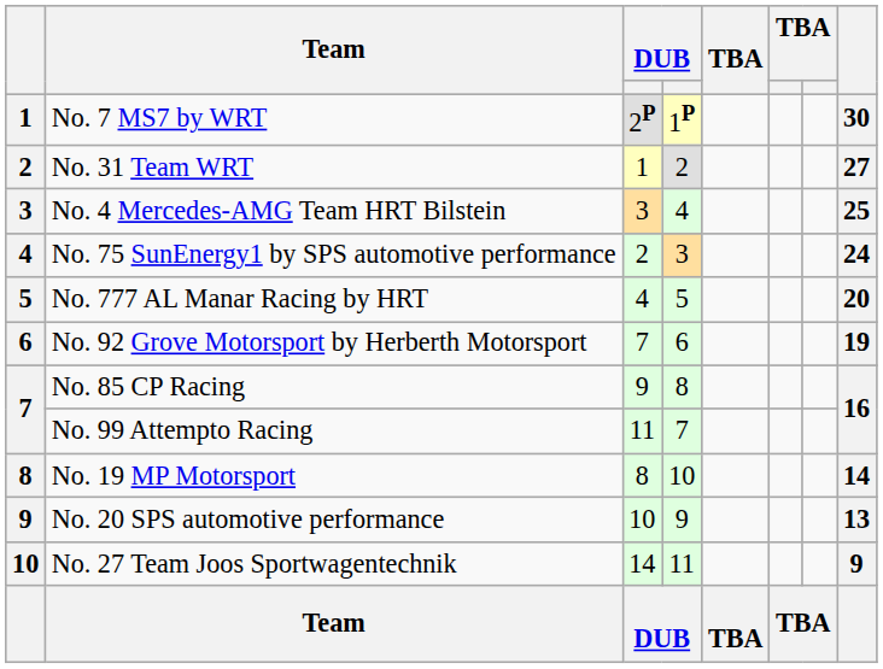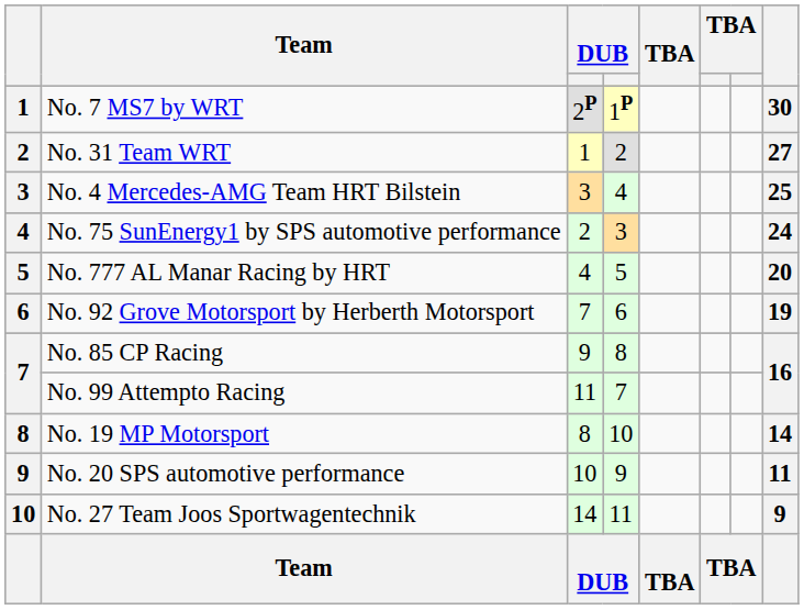 <table align=left| class="wikitable" style="font-size: 85%; text-align: center">
 <tr valign="top">
 <th rowspan=2 valign=middle></th>
 <th rowspan=2 valign=middle>Team</th>
 <th colspan=2><br><a href='#'>DUB</a></th>
 <th rowspan=2><br>TBA</th>
 <th colspan=2>TBA</th>
 <th rowspan=2 valign=middle>  </th>
 </tr>
 <tr>
 <th></th>
 <th></th>
 <th></th>
 <th></th>
 </tr>
 <tr>
 <th>1</th>
 <td align=left> No. 7 <a href='#'>MS7 by WRT</a></td>
 <td style="background:#DFDFDF;">2<sup><strong>P</strong></sup></td>
 <td style="background:#FFFFBF;">1<sup><strong>P</strong></sup></td>
 <td></td>
 <td></td>
 <td></td>
 <th>30</th>
 </tr>
 <tr>
 <th>2</th>
 <td align=left> No. 31 <a href='#'>Team WRT</a></td>
 <td style="background:#FFFFBF;">1</td>
 <td style="background:#DFDFDF;">2</td>
 <td></td>
 <td></td>
 <td></td>
 <th>27</th>
 </tr>
 <tr>
 <th>3</th>
 <td align=left> No. 4 <a href='#'>Mercedes-AMG</a> Team HRT Bilstein</td>
 <td style="background:#FFDF9F;">3</td>
 <td style="background:#DFFFDF;">4</td>
 <td></td>
 <td></td>
 <td></td>
 <th>25</th>
 </tr>
 <tr>
 <th>4</th>
 <td align=left> No. 75 <a href='#'>SunEnergy1</a> by SPS automotive performance</td>
 <td style="background:#DFFFDF;">2</td>
 <td style="background:#FFDF9F;">3</td>
 <td></td>
 <td></td>
 <td></td>
 <th>24</th>
 </tr>
 <tr>
 <th>5</th>
 <td align=left> No. 777 AL Manar Racing by HRT</td>
 <td style="background:#DFFFDF;">4</td>
 <td style="background:#DFFFDF;">5</td>
 <td></td>
 <td></td>
 <td></td>
 <th>20</th>
 </tr>
 <tr>
 <th>6</th>
 <td align=left> No. 92 <a href='#'>Grove Motorsport</a> by Herberth Motorsport</td>
 <td style="background:#DFFFDF;">7</td>
 <td style="background:#DFFFDF;">6</td>
 <td></td>
 <td></td>
 <td></td>
 <th>19</th>
 </tr>
 <tr>
 <th rowspan=2>7</th>
 <td align=left> No. 85 CP Racing</td>
 <td style="background:#DFFFDF;">9</td>
 <td style="background:#DFFFDF;">8</td>
 <td></td>
 <td></td>
 <td></td>
 <th rowspan=2>16</th>
 </tr>
 <tr>
 <td align=left> No. 99 Attempto Racing</td>
 <td style="background:#DFFFDF;">11</td>
 <td style="background:#DFFFDF;">7</td>
 <td></td>
 <td></td>
 <td></td>
 </tr>
 <tr>
 <th>8</th>
 <td align=left> No. 19 <a href='#'>MP Motorsport</a></td>
 <td style="background:#DFFFDF;">8</td>
 <td style="background:#DFFFDF;">10</td>
 <td></td>
 <td></td>
 <td></td>
 <th>14</th>
 </tr>
 <tr>
 <th>9</th>
 <td align=left> No. 20 SPS automotive performance</td>
 <td style="background:#DFFFDF;">10</td>
 <td style="background:#DFFFDF;">9</td>
 <td></td>
 <td></td>
 <td></td>
-<th>13</th>
+<th>11</th>
 </tr>
 <tr>
 <th>10</th>
 <td align=left> No. 27 Team Joos Sportwagentechnik</td>
 <td style="background:#DFFFDF;">14</td>
 <td style="background:#DFFFDF;">11</td>
 <td></td>
 <td></td>
 <td></td>
 <th>9</th>
 </tr>
 <tr>
 <th valign=middle></th>
 <th valign=middle>Team</th>
 <th colspan=2><br><a href='#'>DUB</a></th>
 <th><br>TBA</th>
 <th colspan=2>TBA</th>
 <th valign=middle>  </th>
 </tr>
 </table>
